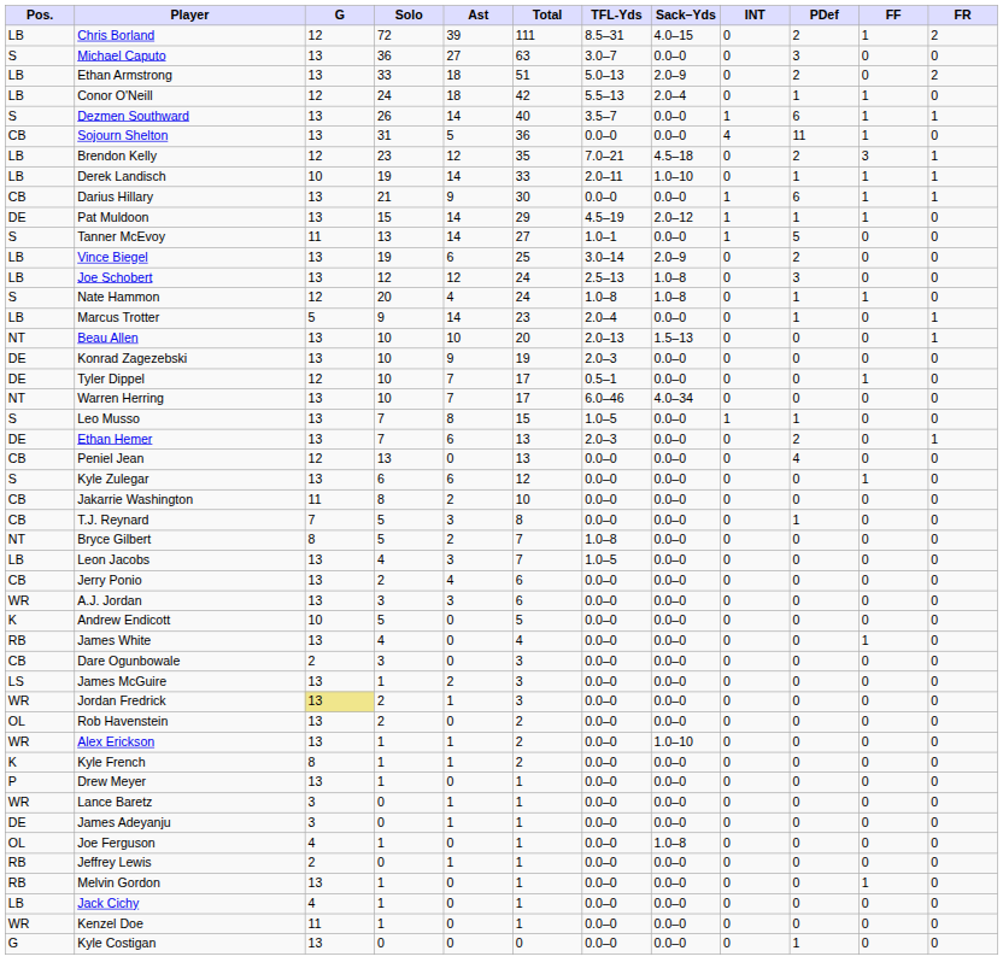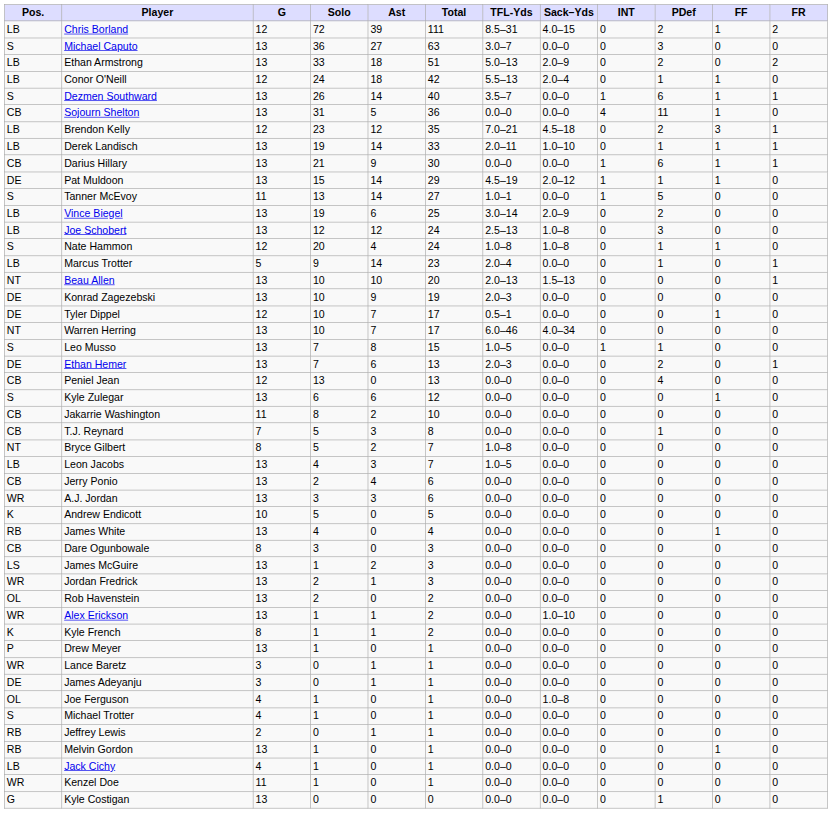 <table class="wikitable sortable">
 <tr>
 <th style="background:#ddf; width:6%;">Pos.</th>
 <th style="background:#ddf; width:20%;">Player</th>
 <th style="background:#ddf; width:6%;">G</th>
 <th style="background:#ddf; width:6%;">Solo</th>
 <th style="background:#ddf; width:6%;">Ast</th>
 <th style="background:#ddf; width:6%;">Total</th>
 <th style="background:#ddf; width:6%;">TFL-Yds</th>
 <th style="background:#ddf; width:6%;">Sack–Yds</th>
 <th style="background:#ddf; width:6%;">INT</th>
 <th style="background:#ddf; width:6%;">PDef</th>
 <th style="background:#ddf; width:6%;">FF</th>
 <th style="background:#ddf; width:6%;">FR</th>
 </tr>
 <tr>
 <td>LB</td>
 <td><a href='#'>Chris Borland</a></td>
 <td>12</td>
 <td>72</td>
 <td>39</td>
 <td>111</td>
 <td>8.5–31</td>
 <td>4.0–15</td>
 <td>0</td>
 <td>2</td>
 <td>1</td>
 <td>2</td>
 </tr>
 <tr>
 <td>S</td>
 <td><a href='#'>Michael Caputo</a></td>
 <td>13</td>
 <td>36</td>
 <td>27</td>
 <td>63</td>
 <td>3.0–7</td>
 <td>0.0–0</td>
 <td>0</td>
 <td>3</td>
 <td>0</td>
 <td>0</td>
 </tr>
 <tr>
 <td>LB</td>
 <td>Ethan Armstrong</td>
 <td>13</td>
 <td>33</td>
 <td>18</td>
 <td>51</td>
 <td>5.0–13</td>
 <td>2.0–9</td>
 <td>0</td>
 <td>2</td>
 <td>0</td>
 <td>2</td>
 </tr>
 <tr>
 <td>LB</td>
 <td>Conor O'Neill</td>
 <td>12</td>
 <td>24</td>
 <td>18</td>
 <td>42</td>
 <td>5.5–13</td>
 <td>2.0–4</td>
 <td>0</td>
 <td>1</td>
 <td>1</td>
 <td>0</td>
 </tr>
 <tr>
 <td>S</td>
 <td><a href='#'>Dezmen Southward</a></td>
 <td>13</td>
 <td>26</td>
 <td>14</td>
 <td>40</td>
 <td>3.5–7</td>
 <td>0.0–0</td>
 <td>1</td>
 <td>6</td>
 <td>1</td>
 <td>1</td>
 </tr>
 <tr>
 <td>CB</td>
 <td><a href='#'>Sojourn Shelton</a></td>
 <td>13</td>
 <td>31</td>
 <td>5</td>
 <td>36</td>
 <td>0.0–0</td>
 <td>0.0–0</td>
 <td>4</td>
 <td>11</td>
 <td>1</td>
 <td>0</td>
 </tr>
 <tr>
 <td>LB</td>
 <td>Brendon Kelly</td>
 <td>12</td>
 <td>23</td>
 <td>12</td>
 <td>35</td>
 <td>7.0–21</td>
 <td>4.5–18</td>
 <td>0</td>
 <td>2</td>
 <td>3</td>
 <td>1</td>
 </tr>
 <tr>
 <td>LB</td>
 <td>Derek Landisch</td>
-<td>10</td>
+<td>13</td>
 <td>19</td>
 <td>14</td>
 <td>33</td>
 <td>2.0–11</td>
 <td>1.0–10</td>
 <td>0</td>
 <td>1</td>
 <td>1</td>
 <td>1</td>
 </tr>
 <tr>
 <td>CB</td>
 <td>Darius Hillary</td>
 <td>13</td>
 <td>21</td>
 <td>9</td>
 <td>30</td>
 <td>0.0–0</td>
 <td>0.0–0</td>
 <td>1</td>
 <td>6</td>
 <td>1</td>
 <td>1</td>
 </tr>
 <tr>
 <td>DE</td>
 <td>Pat Muldoon</td>
 <td>13</td>
 <td>15</td>
 <td>14</td>
 <td>29</td>
 <td>4.5–19</td>
 <td>2.0–12</td>
 <td>1</td>
 <td>1</td>
 <td>1</td>
 <td>0</td>
 </tr>
 <tr>
 <td>S</td>
 <td>Tanner McEvoy</td>
 <td>11</td>
 <td>13</td>
 <td>14</td>
 <td>27</td>
 <td>1.0–1</td>
 <td>0.0–0</td>
 <td>1</td>
 <td>5</td>
 <td>0</td>
 <td>0</td>
 </tr>
 <tr>
 <td>LB</td>
 <td><a href='#'>Vince Biegel</a></td>
 <td>13</td>
 <td>19</td>
 <td>6</td>
 <td>25</td>
 <td>3.0–14</td>
 <td>2.0–9</td>
 <td>0</td>
 <td>2</td>
 <td>0</td>
 <td>0</td>
 </tr>
 <tr>
 <td>LB</td>
 <td><a href='#'>Joe Schobert</a></td>
 <td>13</td>
 <td>12</td>
 <td>12</td>
 <td>24</td>
 <td>2.5–13</td>
 <td>1.0–8</td>
 <td>0</td>
 <td>3</td>
 <td>0</td>
 <td>0</td>
 </tr>
 <tr>
 <td>S</td>
 <td>Nate Hammon</td>
 <td>12</td>
 <td>20</td>
 <td>4</td>
 <td>24</td>
 <td>1.0–8</td>
 <td>1.0–8</td>
 <td>0</td>
 <td>1</td>
 <td>1</td>
 <td>0</td>
 </tr>
 <tr>
 <td>LB</td>
 <td>Marcus Trotter</td>
 <td>5</td>
 <td>9</td>
 <td>14</td>
 <td>23</td>
 <td>2.0–4</td>
 <td>0.0–0</td>
 <td>0</td>
 <td>1</td>
 <td>0</td>
 <td>1</td>
 </tr>
 <tr>
 <td>NT</td>
 <td><a href='#'>Beau Allen</a></td>
 <td>13</td>
 <td>10</td>
 <td>10</td>
 <td>20</td>
 <td>2.0–13</td>
 <td>1.5–13</td>
 <td>0</td>
 <td>0</td>
 <td>0</td>
 <td>1</td>
 </tr>
 <tr>
 <td>DE</td>
 <td>Konrad Zagezebski</td>
 <td>13</td>
 <td>10</td>
 <td>9</td>
 <td>19</td>
 <td>2.0–3</td>
 <td>0.0–0</td>
 <td>0</td>
 <td>0</td>
 <td>0</td>
 <td>0</td>
 </tr>
 <tr>
 <td>DE</td>
 <td>Tyler Dippel</td>
 <td>12</td>
 <td>10</td>
 <td>7</td>
 <td>17</td>
 <td>0.5–1</td>
 <td>0.0–0</td>
 <td>0</td>
 <td>0</td>
 <td>1</td>
 <td>0</td>
 </tr>
 <tr>
 <td>NT</td>
 <td>Warren Herring</td>
 <td>13</td>
 <td>10</td>
 <td>7</td>
 <td>17</td>
 <td>6.0–46</td>
 <td>4.0–34</td>
 <td>0</td>
 <td>0</td>
 <td>0</td>
 <td>0</td>
 </tr>
 <tr>
 <td>S</td>
 <td>Leo Musso</td>
 <td>13</td>
 <td>7</td>
 <td>8</td>
 <td>15</td>
 <td>1.0–5</td>
 <td>0.0–0</td>
 <td>1</td>
 <td>1</td>
 <td>0</td>
 <td>0</td>
 </tr>
 <tr>
 <td>DE</td>
 <td><a href='#'>Ethan Hemer</a></td>
 <td>13</td>
 <td>7</td>
 <td>6</td>
 <td>13</td>
 <td>2.0–3</td>
 <td>0.0–0</td>
 <td>0</td>
 <td>2</td>
 <td>0</td>
 <td>1</td>
 </tr>
 <tr>
 <td>CB</td>
 <td>Peniel Jean</td>
 <td>12</td>
 <td>13</td>
 <td>0</td>
 <td>13</td>
 <td>0.0–0</td>
 <td>0.0–0</td>
 <td>0</td>
 <td>4</td>
 <td>0</td>
 <td>0</td>
 </tr>
 <tr>
 <td>S</td>
 <td>Kyle Zulegar</td>
 <td>13</td>
 <td>6</td>
 <td>6</td>
 <td>12</td>
 <td>0.0–0</td>
 <td>0.0–0</td>
 <td>0</td>
 <td>0</td>
 <td>1</td>
 <td>0</td>
 </tr>
 <tr>
 <td>CB</td>
 <td>Jakarrie Washington</td>
 <td>11</td>
 <td>8</td>
 <td>2</td>
 <td>10</td>
 <td>0.0–0</td>
 <td>0.0–0</td>
 <td>0</td>
 <td>0</td>
 <td>0</td>
 <td>0</td>
 </tr>
 <tr>
 <td>CB</td>
 <td>T.J. Reynard</td>
 <td>7</td>
 <td>5</td>
 <td>3</td>
 <td>8</td>
 <td>0.0–0</td>
 <td>0.0–0</td>
 <td>0</td>
 <td>1</td>
 <td>0</td>
 <td>0</td>
 </tr>
 <tr>
 <td>NT</td>
 <td>Bryce Gilbert</td>
 <td>8</td>
 <td>5</td>
 <td>2</td>
 <td>7</td>
 <td>1.0–8</td>
 <td>0.0–0</td>
 <td>0</td>
 <td>0</td>
 <td>0</td>
 <td>0</td>
 </tr>
 <tr>
 <td>LB</td>
 <td>Leon Jacobs</td>
 <td>13</td>
 <td>4</td>
 <td>3</td>
 <td>7</td>
 <td>1.0–5</td>
 <td>0.0–0</td>
 <td>0</td>
 <td>0</td>
 <td>0</td>
 <td>0</td>
 </tr>
 <tr>
 <td>CB</td>
 <td>Jerry Ponio</td>
 <td>13</td>
 <td>2</td>
 <td>4</td>
 <td>6</td>
 <td>0.0–0</td>
 <td>0.0–0</td>
 <td>0</td>
 <td>0</td>
 <td>0</td>
 <td>0</td>
 </tr>
 <tr>
 <td>WR</td>
 <td>A.J. Jordan</td>
 <td>13</td>
 <td>3</td>
 <td>3</td>
 <td>6</td>
 <td>0.0–0</td>
 <td>0.0–0</td>
 <td>0</td>
 <td>0</td>
 <td>0</td>
 <td>0</td>
 </tr>
 <tr>
 <td>K</td>
 <td>Andrew Endicott</td>
 <td>10</td>
 <td>5</td>
 <td>0</td>
 <td>5</td>
 <td>0.0–0</td>
 <td>0.0–0</td>
 <td>0</td>
 <td>0</td>
 <td>0</td>
 <td>0</td>
 </tr>
 <tr>
 <td>RB</td>
 <td>James White</td>
 <td>13</td>
 <td>4</td>
 <td>0</td>
 <td>4</td>
 <td>0.0–0</td>
 <td>0.0–0</td>
 <td>0</td>
 <td>0</td>
 <td>1</td>
 <td>0</td>
 </tr>
 <tr>
 <td>CB</td>
 <td>Dare Ogunbowale</td>
-<td>2</td>
+<td>8</td>
 <td>3</td>
 <td>0</td>
 <td>3</td>
 <td>0.0–0</td>
 <td>0.0–0</td>
 <td>0</td>
 <td>0</td>
 <td>0</td>
 <td>0</td>
 </tr>
 <tr>
 <td>LS</td>
 <td>James McGuire</td>
 <td>13</td>
 <td>1</td>
 <td>2</td>
 <td>3</td>
 <td>0.0–0</td>
 <td>0.0–0</td>
 <td>0</td>
 <td>0</td>
 <td>0</td>
 <td>0</td>
 </tr>
 <tr>
 <td>WR</td>
 <td>Jordan Fredrick</td>
-<td style="background: khaki;">13</td>
+<td>13</td>
 <td>2</td>
 <td>1</td>
 <td>3</td>
 <td>0.0–0</td>
 <td>0.0–0</td>
 <td>0</td>
 <td>0</td>
 <td>0</td>
 <td>0</td>
 </tr>
 <tr>
 <td>OL</td>
 <td>Rob Havenstein</td>
 <td>13</td>
 <td>2</td>
 <td>0</td>
 <td>2</td>
 <td>0.0–0</td>
 <td>0.0–0</td>
 <td>0</td>
 <td>0</td>
 <td>0</td>
 <td>0</td>
 </tr>
 <tr>
 <td>WR</td>
 <td><a href='#'>Alex Erickson</a></td>
 <td>13</td>
 <td>1</td>
 <td>1</td>
 <td>2</td>
 <td>0.0–0</td>
 <td>1.0–10</td>
 <td>0</td>
 <td>0</td>
 <td>0</td>
 <td>0</td>
 </tr>
 <tr>
 <td>K</td>
 <td>Kyle French</td>
 <td>8</td>
 <td>1</td>
 <td>1</td>
 <td>2</td>
 <td>0.0–0</td>
 <td>0.0–0</td>
 <td>0</td>
 <td>0</td>
 <td>0</td>
 <td>0</td>
 </tr>
 <tr>
 <td>P</td>
 <td>Drew Meyer</td>
 <td>13</td>
 <td>1</td>
 <td>0</td>
 <td>1</td>
 <td>0.0–0</td>
 <td>0.0–0</td>
 <td>0</td>
 <td>0</td>
 <td>0</td>
 <td>0</td>
 </tr>
 <tr>
 <td>WR</td>
 <td>Lance Baretz</td>
 <td>3</td>
 <td>0</td>
 <td>1</td>
 <td>1</td>
 <td>0.0–0</td>
 <td>0.0–0</td>
 <td>0</td>
 <td>0</td>
 <td>0</td>
 <td>0</td>
 </tr>
 <tr>
 <td>DE</td>
 <td>James Adeyanju</td>
 <td>3</td>
 <td>0</td>
 <td>1</td>
 <td>1</td>
 <td>0.0–0</td>
 <td>0.0–0</td>
 <td>0</td>
 <td>0</td>
 <td>0</td>
 <td>0</td>
 </tr>
 <tr>
 <td>OL</td>
 <td>Joe Ferguson</td>
 <td>4</td>
 <td>1</td>
 <td>0</td>
 <td>1</td>
 <td>0.0–0</td>
 <td>1.0–8</td>
 <td>0</td>
 <td>0</td>
 <td>0</td>
 <td>0</td>
 </tr>
 <tr>
+<td>S</td>
+<td>Michael Trotter</td>
+<td>4</td>
+<td>1</td>
+<td>0</td>
+<td>1</td>
+<td>0.0–0</td>
+<td>0.0–0</td>
+<td>0</td>
+<td>0</td>
+<td>0</td>
+<td>0</td>
+</tr>
+<tr>
 <td>RB</td>
 <td>Jeffrey Lewis</td>
 <td>2</td>
 <td>0</td>
 <td>1</td>
 <td>1</td>
 <td>0.0–0</td>
 <td>0.0–0</td>
 <td>0</td>
 <td>0</td>
 <td>0</td>
 <td>0</td>
 </tr>
 <tr>
 <td>RB</td>
 <td>Melvin Gordon</td>
 <td>13</td>
 <td>1</td>
 <td>0</td>
 <td>1</td>
 <td>0.0–0</td>
 <td>0.0–0</td>
 <td>0</td>
 <td>0</td>
 <td>1</td>
 <td>0</td>
 </tr>
 <tr>
 <td>LB</td>
 <td><a href='#'>Jack Cichy</a></td>
 <td>4</td>
 <td>1</td>
 <td>0</td>
 <td>1</td>
 <td>0.0–0</td>
 <td>0.0–0</td>
 <td>0</td>
 <td>0</td>
 <td>0</td>
 <td>0</td>
 </tr>
 <tr>
 <td>WR</td>
 <td>Kenzel Doe</td>
 <td>11</td>
 <td>1</td>
 <td>0</td>
 <td>1</td>
 <td>0.0–0</td>
 <td>0.0–0</td>
 <td>0</td>
 <td>0</td>
 <td>0</td>
 <td>0</td>
 </tr>
 <tr>
 <td>G</td>
 <td>Kyle Costigan</td>
 <td>13</td>
 <td>0</td>
 <td>0</td>
 <td>0</td>
 <td>0.0–0</td>
 <td>0.0–0</td>
 <td>0</td>
 <td>1</td>
 <td>0</td>
 <td>0</td>
 </tr>
 </table>
